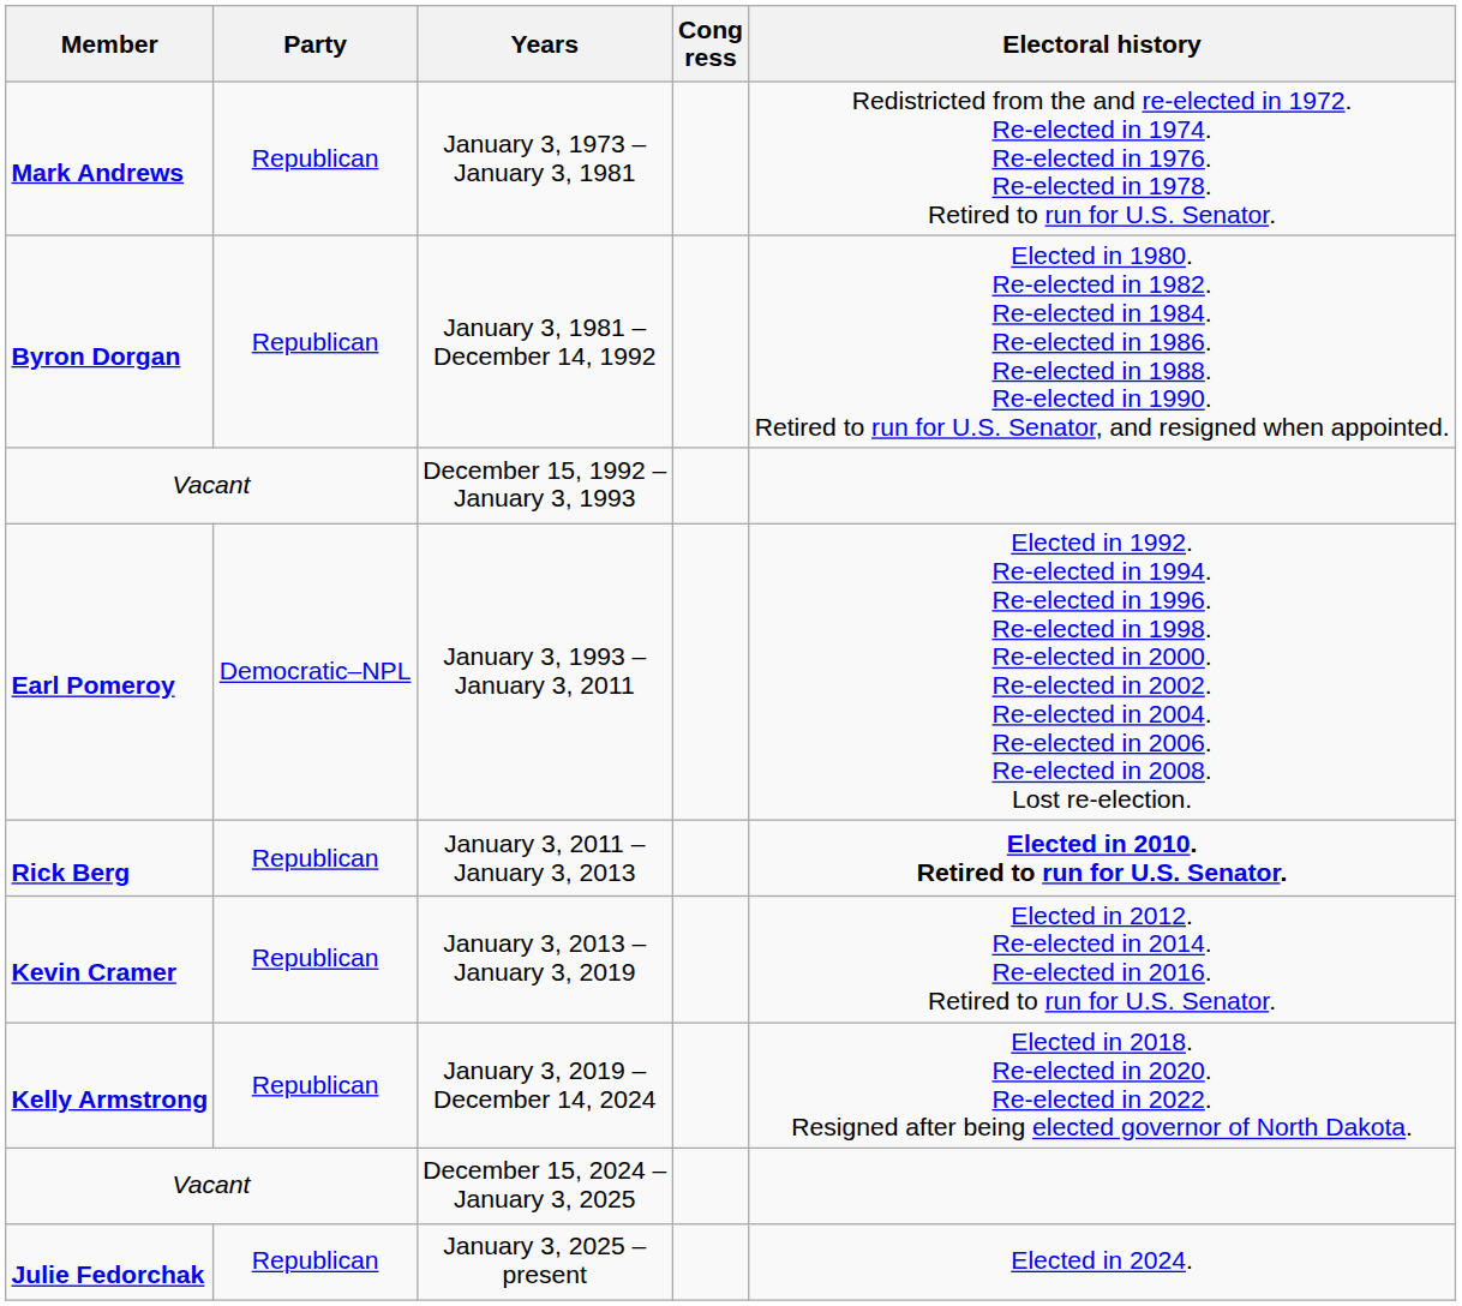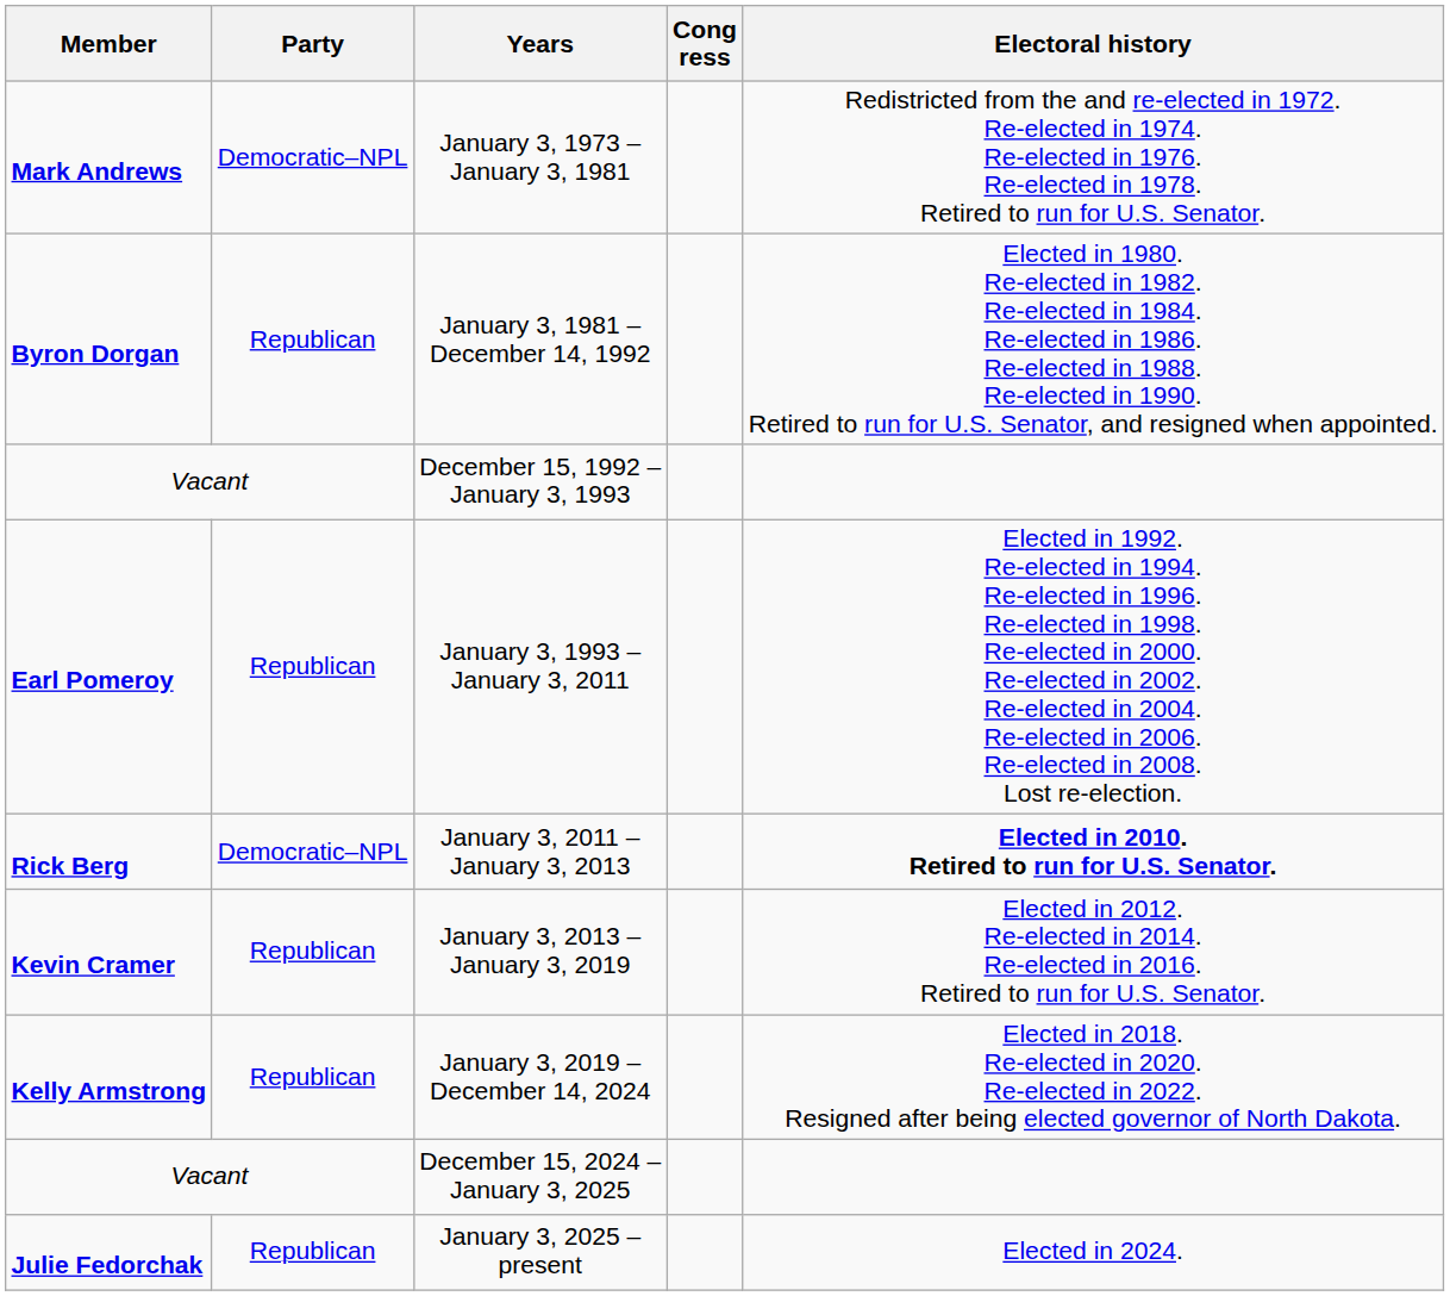 <table class=wikitable style="text-align:center">
 <tr style="height:3em">
 <th>Member</th>
 <th>Party</th>
 <th>Years</th>
 <th>Cong<br>ress</th>
 <th>Electoral history</th>
 </tr>
 <tr style="height:3em">
 <td align=left><br><strong><a href='#'>Mark Andrews</a></strong><br></td>
-<td><a href='#'>Republican</a></td>
+<td><a href='#'>Democratic–NPL</a></td>
 <td nowrap>January 3, 1973 –<br>January 3, 1981</td>
 <td></td>
 <td>Redistricted from the  and <a href='#'>re-elected in 1972</a>.<br><a href='#'>Re-elected in 1974</a>.<br><a href='#'>Re-elected in 1976</a>.<br><a href='#'>Re-elected in 1978</a>.<br>Retired to <a href='#'>run for U.S. Senator</a>.</td>
 </tr>
 <tr style="height:3em">
 <td align=left><br><strong><a href='#'>Byron Dorgan</a></strong><br></td>
 <td><a href='#'>Republican</a></td>
 <td nowrap>January 3, 1981 –<br>December 14, 1992</td>
 <td></td>
 <td><a href='#'>Elected in 1980</a>.<br><a href='#'>Re-elected in 1982</a>.<br><a href='#'>Re-elected in 1984</a>.<br><a href='#'>Re-elected in 1986</a>.<br><a href='#'>Re-elected in 1988</a>.<br><a href='#'>Re-elected in 1990</a>.<br>Retired to <a href='#'>run for U.S. Senator</a>, and resigned when appointed.</td>
 </tr>
 <tr style="height:3em">
 <td colspan=2><em>Vacant</em></td>
 <td nowrap>December 15, 1992 –<br>January 3, 1993</td>
 <td></td>
 <td></td>
 </tr>
 <tr style="height:3em">
 <td align=left><br><strong><a href='#'>Earl Pomeroy</a></strong><br></td>
-<td><a href='#'>Democratic–NPL</a></td>
+<td><a href='#'>Republican</a></td>
 <td nowrap>January 3, 1993 –<br>January 3, 2011</td>
 <td></td>
 <td><a href='#'>Elected in 1992</a>.<br><a href='#'>Re-elected in 1994</a>.<br><a href='#'>Re-elected in 1996</a>.<br><a href='#'>Re-elected in 1998</a>.<br><a href='#'>Re-elected in 2000</a>.<br><a href='#'>Re-elected in 2002</a>.<br><a href='#'>Re-elected in 2004</a>.<br><a href='#'>Re-elected in 2006</a>.<br><a href='#'>Re-elected in 2008</a>.<br>Lost re-election.</td>
 </tr>
 <tr style="height:3em">
 <td align=left><br><strong><a href='#'>Rick Berg</a></strong><br></td>
-<td><a href='#'>Republican</a></td>
+<td><a href='#'>Democratic–NPL</a></td>
 <td nowrap>January 3, 2011 –<br>January 3, 2013</td>
 <td></td>
 <td><strong><a href='#'>Elected in 2010</a>.<br>Retired to <a href='#'>run for U.S. Senator</a>.</strong></td>
 </tr>
 <tr style="height:3em">
 <td align=left><br><strong><a href='#'>Kevin Cramer</a></strong><br></td>
 <td><a href='#'>Republican</a></td>
 <td nowrap>January 3, 2013 –<br>January 3, 2019</td>
 <td></td>
 <td><a href='#'>Elected in 2012</a>.<br><a href='#'>Re-elected in 2014</a>.<br><a href='#'>Re-elected in 2016</a>.<br>Retired to <a href='#'>run for U.S. Senator</a>.</td>
 </tr>
 <tr style="height:3em">
 <td align=left><br><strong><a href='#'>Kelly Armstrong</a></strong><br></td>
 <td><a href='#'>Republican</a></td>
 <td nowrap>January 3, 2019 –<br>December 14, 2024</td>
 <td></td>
 <td><a href='#'>Elected in 2018</a>.<br><a href='#'>Re-elected in 2020</a>.<br><a href='#'>Re-elected in 2022</a>.<br>Resigned after being <a href='#'>elected governor of North Dakota</a>.</td>
 </tr>
 <tr style="height:3em">
 <td colspan=2><em>Vacant</em></td>
 <td nowrap>December 15, 2024 –<br>January 3, 2025</td>
 <td></td>
 <td></td>
 </tr>
 <tr style="height:3em">
 <td align=left><br><strong><a href='#'>Julie Fedorchak</a></strong><br></td>
 <td><a href='#'>Republican</a></td>
 <td nowrap>January 3, 2025 –<br>present</td>
 <td></td>
 <td><a href='#'>Elected in 2024</a>.</td>
 </tr>
 </table>
